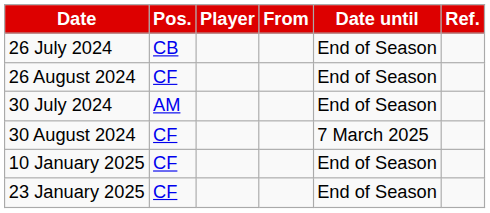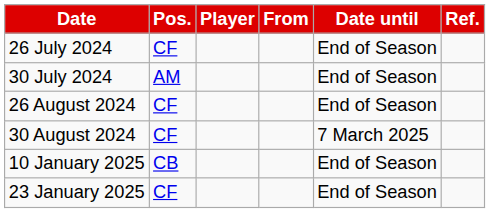 <table class="wikitable plainrowheaders sortable">
 <tr>
 <th style="background:#DD0000;color:#fff;">Date</th>
 <th style="background:#DD0000;color:#fff;">Pos.</th>
 <th style="background:#DD0000;color:#fff;">Player</th>
 <th style="background:#DD0000;color:#fff;">From</th>
 <th style="background:#DD0000;color:#fff;">Date until</th>
 <th style="background:#DD0000;color:#fff;">Ref.</th>
 </tr>
 <tr>
 <td>26 July 2024</td>
-<td><a href='#'>CB</a></td>
-<td></td>
-<td></td>
-<td>End of Season</td>
-<td></td>
-</tr>
-<tr>
-<td>26 August 2024</td>
 <td><a href='#'>CF</a></td>
 <td></td>
 <td></td>
 <td>End of Season</td>
 <td></td>
 </tr>
 <tr>
 <td>30 July 2024</td>
 <td><a href='#'>AM</a></td>
 <td></td>
 <td></td>
 <td>End of Season</td>
 <td></td>
 </tr>
 <tr>
+<td>26 August 2024</td>
+<td><a href='#'>CF</a></td>
+<td></td>
+<td></td>
+<td>End of Season</td>
+<td></td>
+</tr>
+<tr>
 <td>30 August 2024</td>
 <td><a href='#'>CF</a></td>
 <td></td>
 <td></td>
 <td>7 March 2025</td>
 <td></td>
 </tr>
 <tr>
 <td>10 January 2025</td>
-<td><a href='#'>CF</a></td>
+<td><a href='#'>CB</a></td>
 <td></td>
 <td></td>
 <td>End of Season</td>
 <td></td>
 </tr>
 <tr>
 <td>23 January 2025</td>
 <td><a href='#'>CF</a></td>
 <td></td>
 <td></td>
 <td>End of Season</td>
 <td></td>
 </tr>
 </table>
